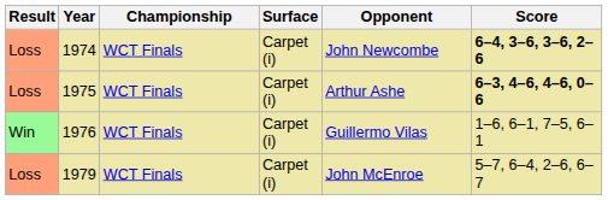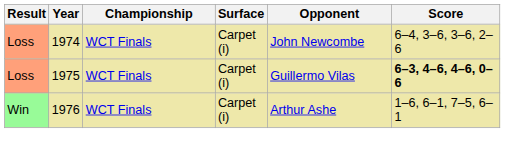 <table class="sortable wikitable">
 <tr>
 <th style="width:40px">Result</th>
 <th style="width:30px">Year</th>
 <th style="width:160px">Championship</th>
 <th style="width:50px">Surface</th>
 <th style="width:150px">Opponent</th>
 <th style="width:130px" class="unsortable">Score</th>
 </tr>
 <tr bgcolor=#EEE8AA>
 <td style="background:#ffa07a;">Loss</td>
 <td>1974</td>
 <td><a href='#'>WCT Finals</a></td>
 <td>Carpet (i)</td>
 <td> <a href='#'>John Newcombe</a></td>
-<td><strong>6–4, 3–6, 3–6, 2–6</strong></td>
+<td>6–4, 3–6, 3–6, 2–6</td>
 </tr>
 <tr bgcolor=#EEE8AA>
 <td style="background:#ffa07a;">Loss</td>
 <td>1975</td>
 <td><a href='#'>WCT Finals</a></td>
 <td>Carpet (i)</td>
-<td> <a href='#'>Arthur Ashe</a></td>
+<td> <a href='#'>Guillermo Vilas</a></td>
 <td><strong>6–3, 4–6, 4–6, 0–6</strong></td>
 </tr>
 <tr bgcolor=#EEE8AA>
 <td style="background:#98fb98;">Win</td>
 <td>1976</td>
 <td><a href='#'>WCT Finals</a></td>
 <td>Carpet (i)</td>
-<td> <a href='#'>Guillermo Vilas</a></td>
+<td> <a href='#'>Arthur Ashe</a></td>
 <td>1–6, 6–1, 7–5, 6–1</td>
 </tr>
-<tr bgcolor=#EEE8AA>
-<td style="background:#ffa07a;">Loss</td>
-<td>1979</td>
-<td><a href='#'>WCT Finals</a></td>
-<td>Carpet (i)</td>
-<td> <a href='#'>John McEnroe</a></td>
-<td>5–7, 6–4, 2–6, 6–7</td>
-</tr>
 </table>
